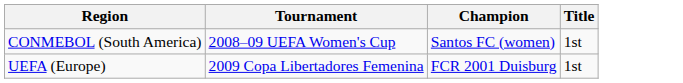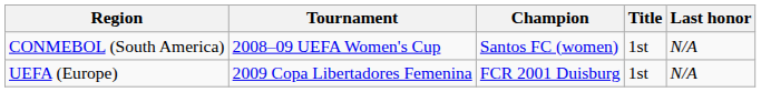 <table class="wikitable">
 <tr>
 <th>Region</th>
 <th>Tournament</th>
 <th>Champion</th>
 <th>Title</th>
+<th>Last honor</th>
 </tr>
 <tr>
 <td><a href='#'>CONMEBOL</a> (South America)</td>
 <td><a href='#'>2008–09 UEFA Women's Cup</a></td>
 <td> <a href='#'>Santos FC (women)</a></td>
 <td>1st</td>
+<td><em>N/A</em></td>
 </tr>
 <tr>
 <td><a href='#'>UEFA</a> (Europe)</td>
 <td><a href='#'>2009 Copa Libertadores Femenina</a></td>
 <td> <a href='#'>FCR 2001 Duisburg</a></td>
 <td>1st</td>
+<td><em>N/A</em></td>
 </tr>
 </table>
